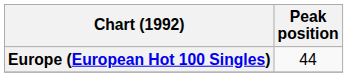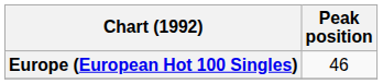 <table class="wikitable plainrowheaders" style="text-align:center">
 <tr>
 <th>Chart (1992)</th>
 <th>Peak<br>position</th>
 </tr>
 <tr>
 <th scope="row">Europe (<a href='#'>European Hot 100 Singles</a>)</th>
-<td>44</td>
+<td>46</td>
 </tr>
 <tr>
 </tr>
 </table>
